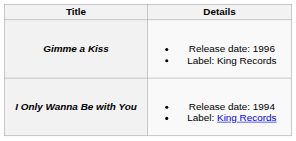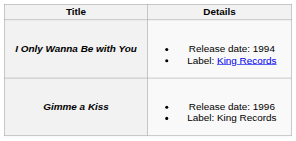 <table class="wikitable plainrowheaders" style="text-align:center;">
 <tr>
 <th style="width:14em;">Title</th>
 <th style="width:14em;">Details</th>
 </tr>
 <tr>
+<th scope="row"><em>I Only Wanna Be with You</em></th>
+<td><br><ul><li>Release date: 1994</li><li>Label: <a href='#'>King Records</a></li></ul></td>
+</tr>
+<tr>
 <th scope="row"><em>Gimme a Kiss</em></th>
 <td><br><ul><li>Release date: 1996</li><li>Label: King Records</li></ul></td>
 </tr>
-<tr>
-<th scope="row"><em>I Only Wanna Be with You</em></th>
-<td><br><ul><li>Release date: 1994</li><li>Label: <a href='#'>King Records</a></li></ul></td>
-</tr>
 </table>
